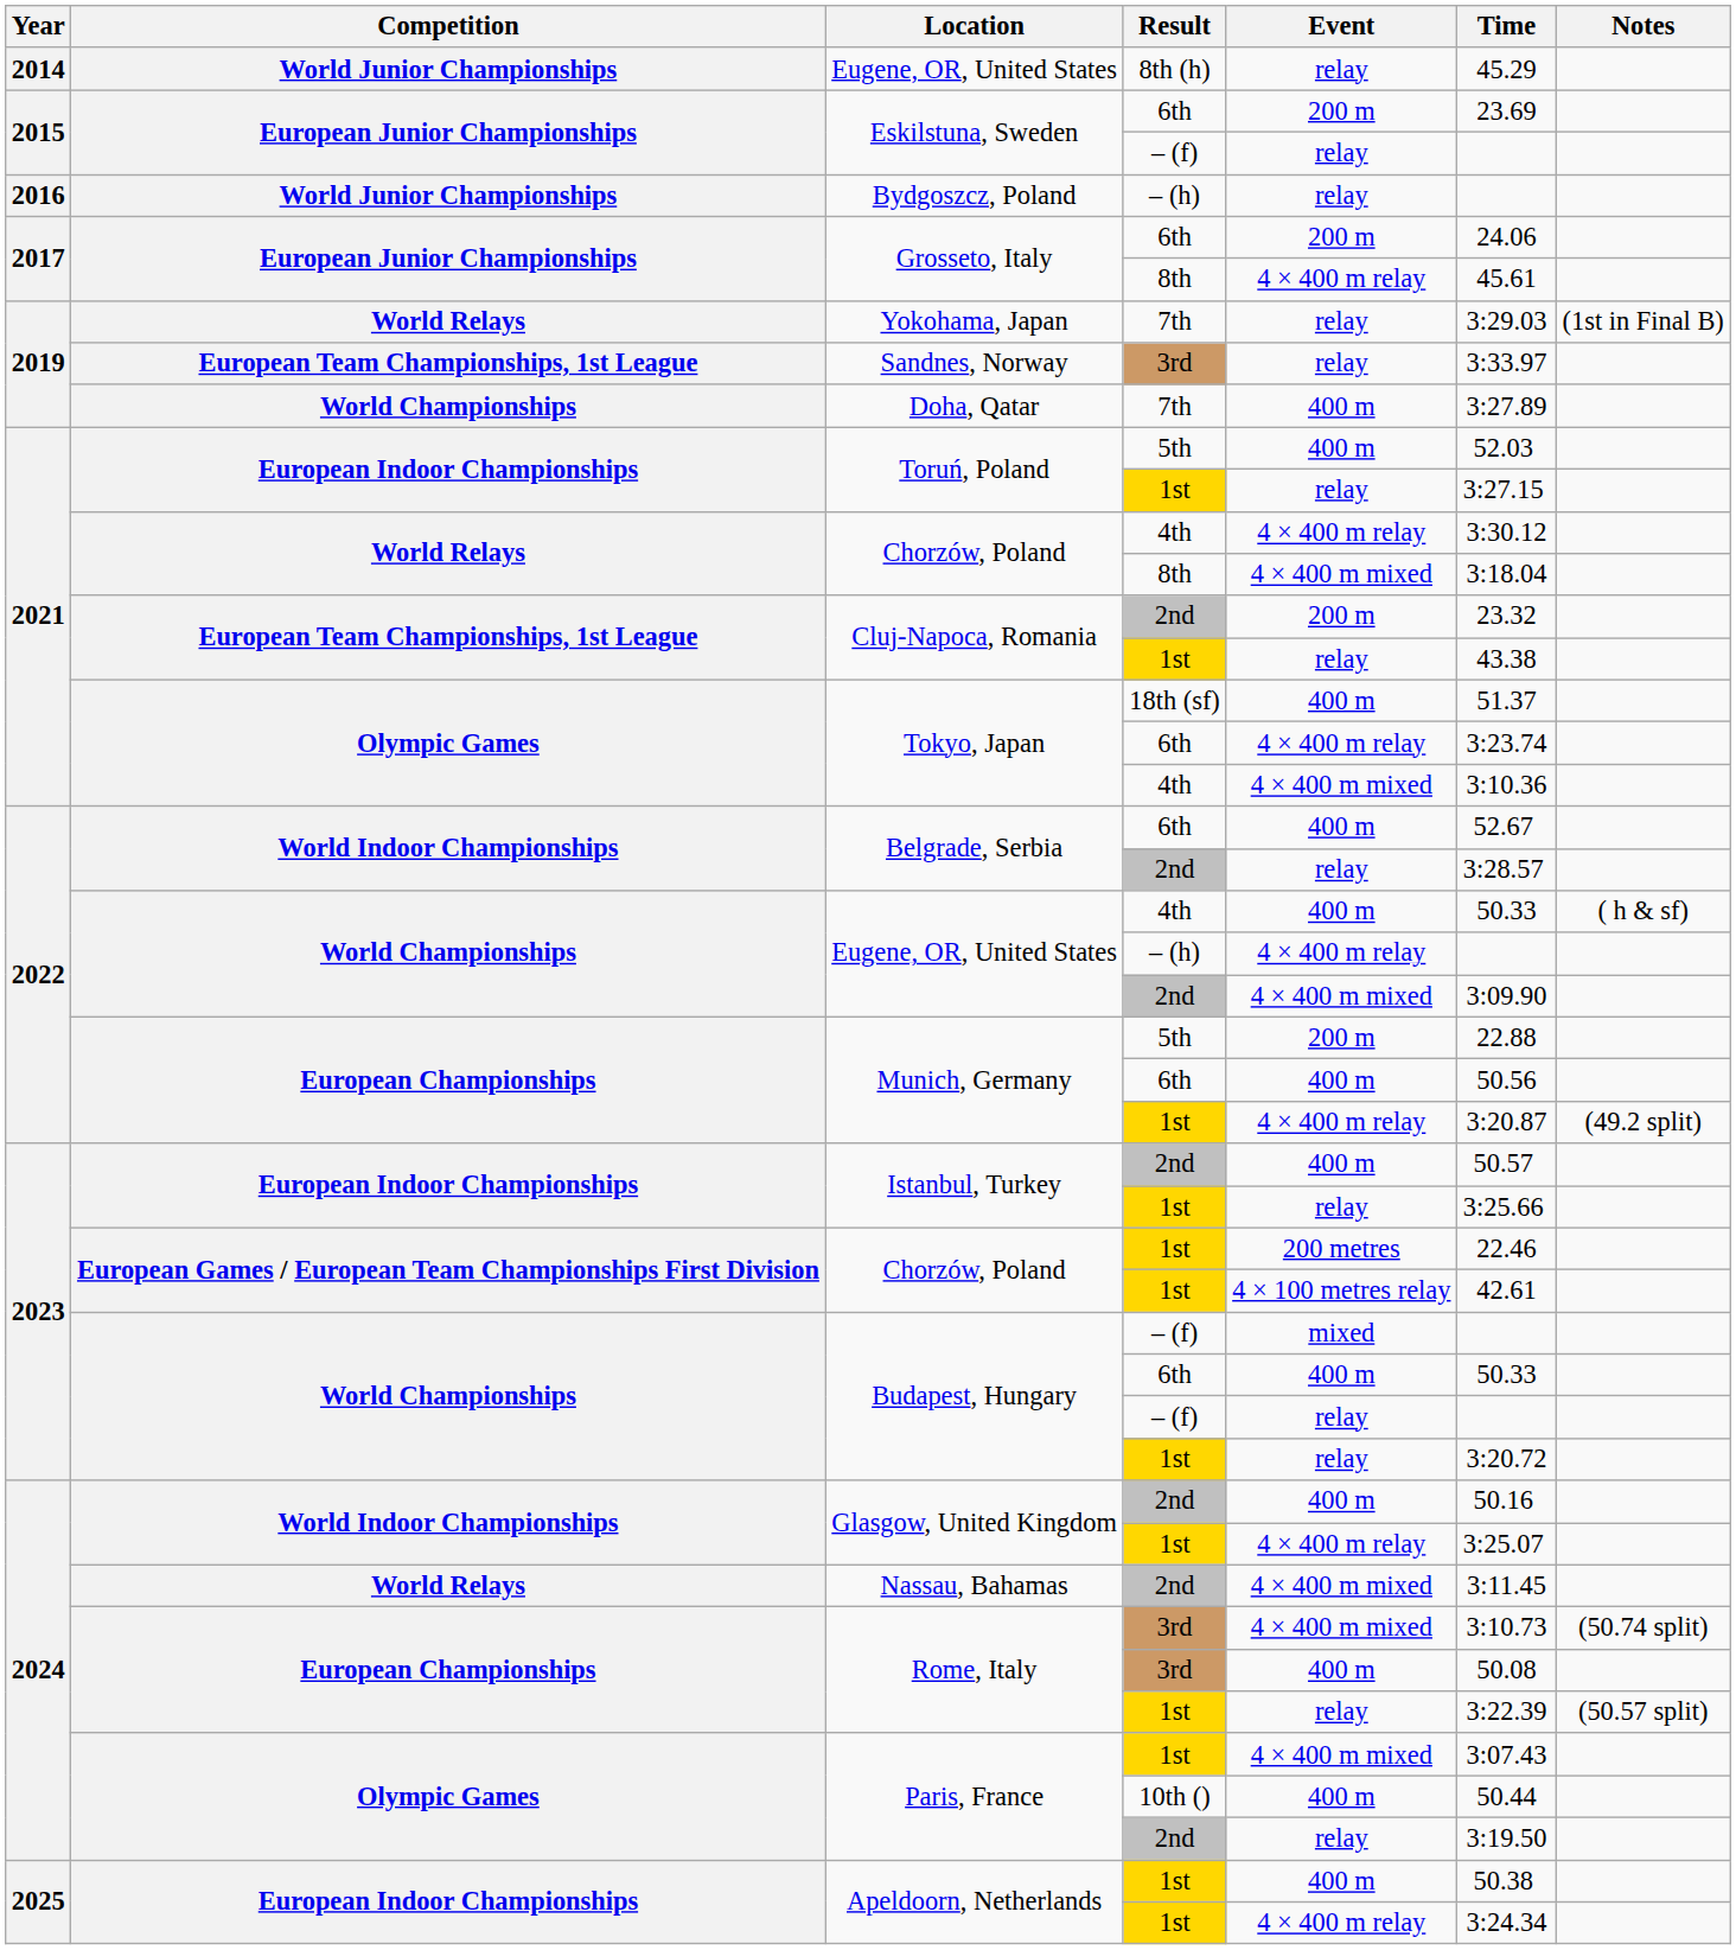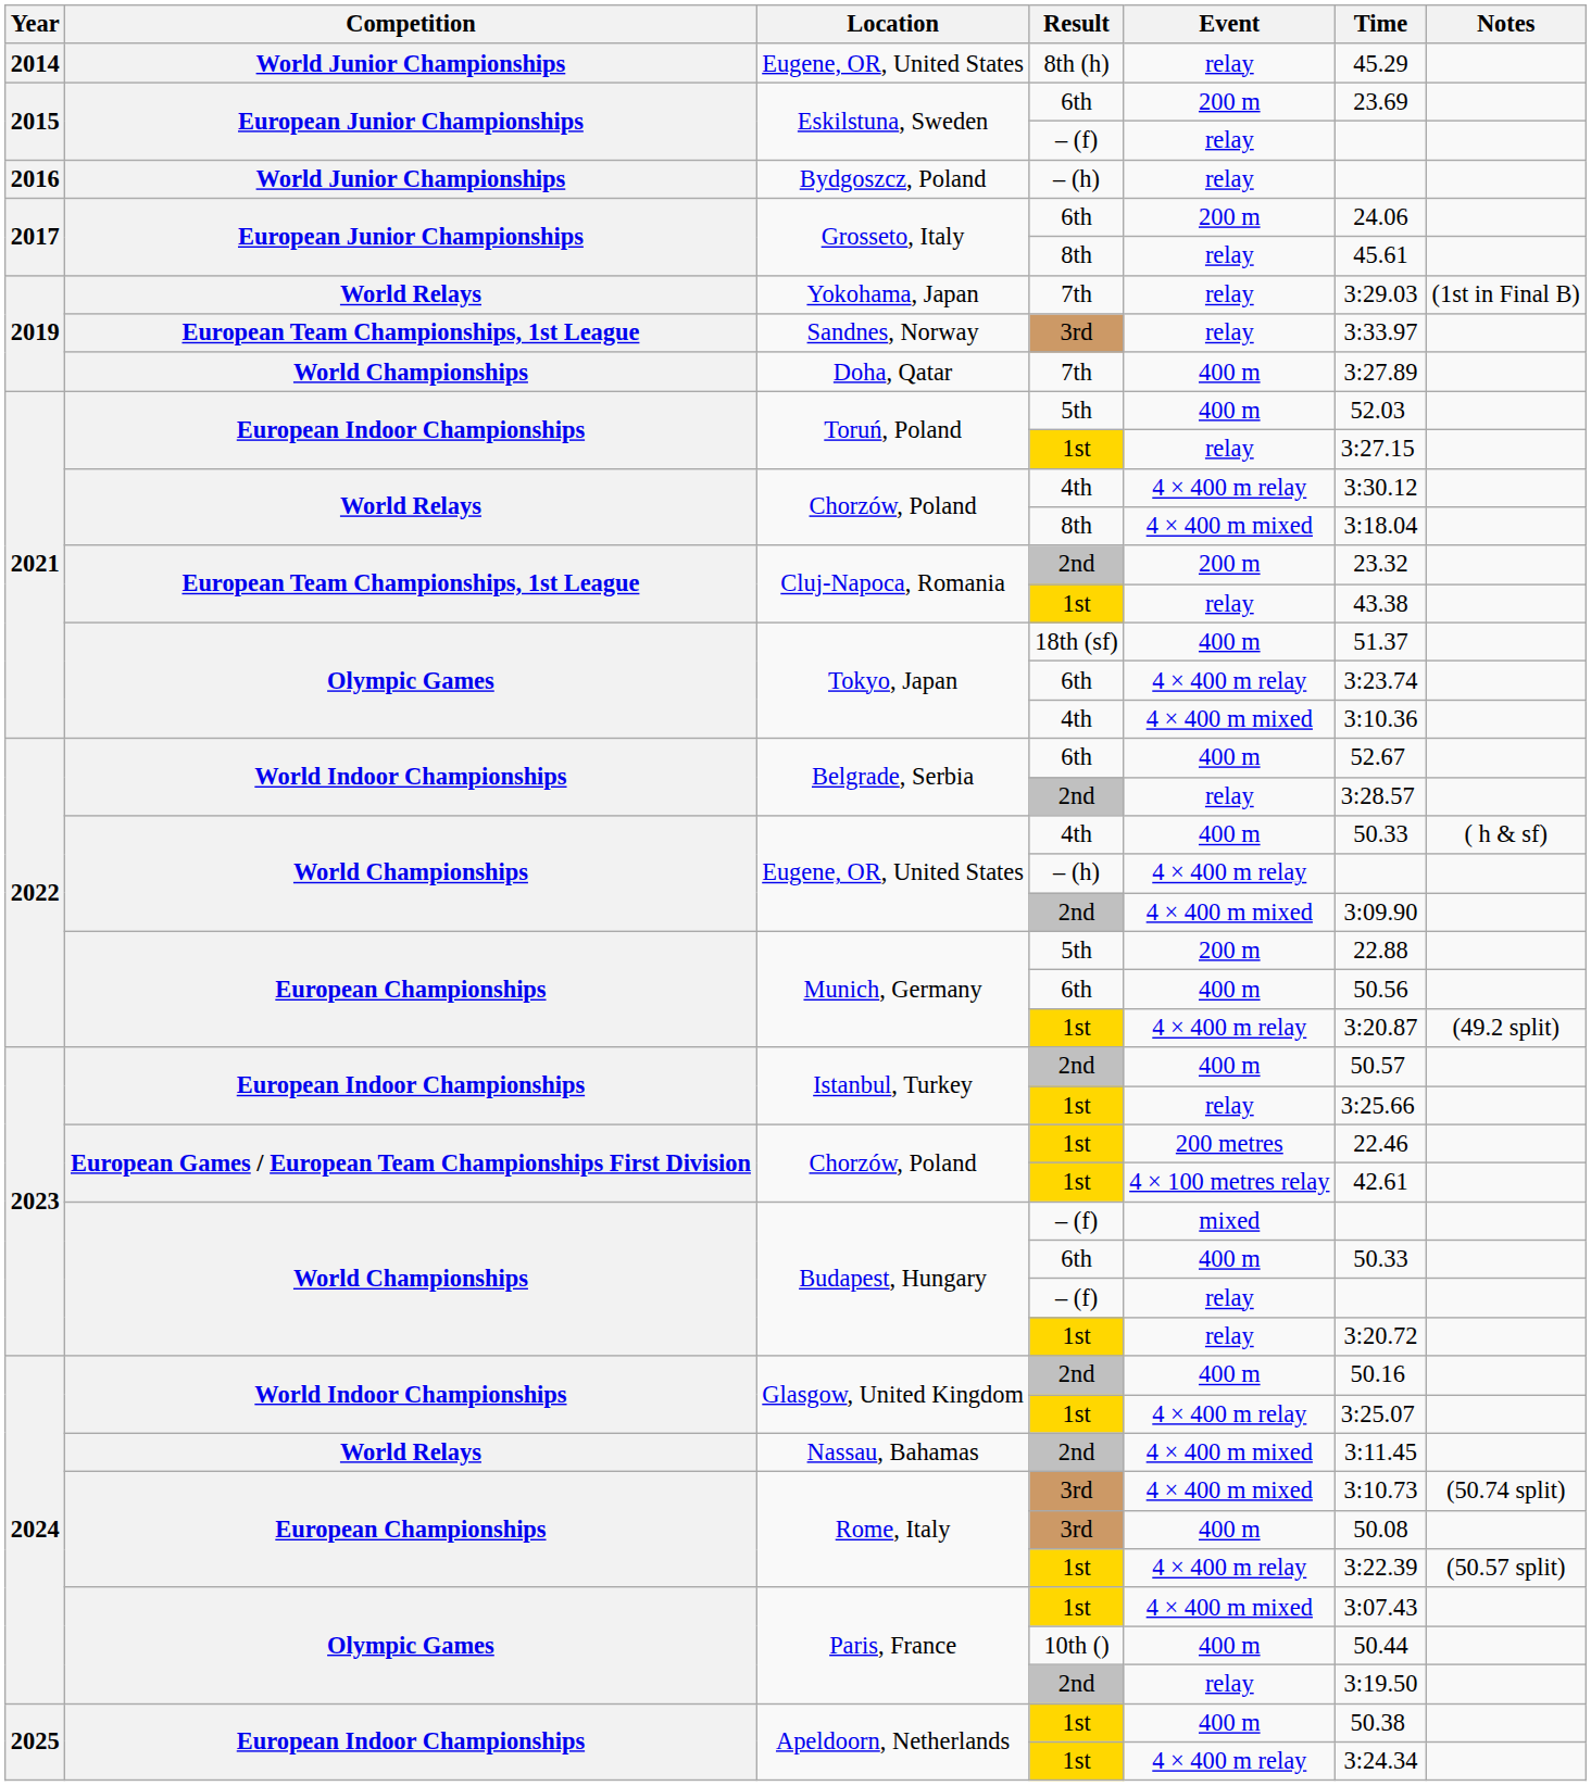 <table class="wikitable" style="text-align:center">
 <tr>
 <th scope="col">Year</th>
 <th scope="col">Competition</th>
 <th scope="col">Location</th>
 <th scope="col">Result</th>
 <th scope="col">Event</th>
 <th scope="col">Time</th>
 <th scope="col">Notes</th>
 </tr>
 <tr>
 <th scope="row">2014</th>
 <th scope="row"><a href='#'>World Junior Championships</a></th>
 <td><a href='#'>Eugene, OR</a>, United States</td>
 <td>8th (h)</td>
 <td><a href='#'> relay</a></td>
 <td>45.29</td>
 <td></td>
 </tr>
 <tr>
 <th scope="rowgroup" rowspan=2>2015</th>
 <th scope="rowgroup" rowspan=2><a href='#'>European Junior Championships</a></th>
 <td rowspan=2><a href='#'>Eskilstuna</a>, Sweden</td>
 <td>6th</td>
 <td><a href='#'>200 m</a></td>
 <td>23.69</td>
 <td></td>
 </tr>
 <tr>
 <td>– (f)</td>
 <td><a href='#'> relay</a></td>
 <td></td>
 <td></td>
 </tr>
 <tr>
 <th scope="row">2016</th>
 <th scope="row"><a href='#'>World Junior Championships</a></th>
 <td><a href='#'>Bydgoszcz</a>, Poland</td>
 <td>– (h)</td>
 <td><a href='#'> relay</a></td>
 <td></td>
 <td></td>
 </tr>
 <tr>
 <th scope="rowgroup" rowspan=2>2017</th>
 <th scope="rowgroup" rowspan=2><a href='#'>European Junior Championships</a></th>
 <td rowspan=2><a href='#'>Grosseto</a>, Italy</td>
 <td>6th</td>
 <td><a href='#'>200 m</a></td>
 <td>24.06</td>
 <td></td>
 </tr>
 <tr>
 <td>8th</td>
-<td><a href='#'>4 × 400 m relay</a></td>
+<td><a href='#'> relay</a></td>
 <td>45.61</td>
 <td></td>
 </tr>
 <tr>
 <th scope="rowgroup" rowspan=3>2019</th>
 <th scope="row"><a href='#'>World Relays</a></th>
 <td><a href='#'>Yokohama</a>, Japan</td>
 <td>7th</td>
 <td><a href='#'> relay</a></td>
 <td>3:29.03</td>
 <td>(1st in Final B)</td>
 </tr>
 <tr>
 <th scope="row"><a href='#'>European Team Championships, 1st League</a></th>
 <td><a href='#'>Sandnes</a>, Norway</td>
 <td bgcolor=cc9966>3rd</td>
 <td><a href='#'> relay</a></td>
 <td>3:33.97</td>
 <td></td>
 </tr>
 <tr>
 <th scope="row"><a href='#'>World Championships</a></th>
 <td><a href='#'>Doha</a>, Qatar</td>
 <td>7th</td>
 <td><a href='#'>400 m</a></td>
 <td>3:27.89</td>
 <td></td>
 </tr>
 <tr>
 <th scope="rowgroup" rowspan=9>2021</th>
 <th scope="rowgroup" rowspan=2><a href='#'>European Indoor Championships</a></th>
 <td rowspan=2><a href='#'>Toruń</a>, Poland</td>
 <td>5th</td>
 <td><a href='#'>400 m</a> </td>
 <td>52.03 </td>
 <td></td>
 </tr>
 <tr>
 <td bgcolor=gold>1st</td>
 <td><a href='#'> relay</a> </td>
 <td>3:27.15 </td>
 <td>  </td>
 </tr>
 <tr>
 <th scope="rowgroup" rowspan=2><a href='#'>World Relays</a></th>
 <td rowspan=2><a href='#'>Chorzów</a>, Poland</td>
 <td>4th</td>
 <td><a href='#'>4 × 400 m relay</a></td>
 <td>3:30.12</td>
 <td></td>
 </tr>
 <tr>
 <td>8th</td>
 <td><a href='#'>4 × 400 m mixed</a></td>
 <td>3:18.04</td>
 <td></td>
 </tr>
 <tr>
 <th scope="rowgroup" rowspan=2><a href='#'>European Team Championships, 1st League</a></th>
 <td rowspan=2><a href='#'>Cluj-Napoca</a>, Romania</td>
 <td bgcolor=silver>2nd</td>
 <td><a href='#'>200 m</a></td>
 <td>23.32</td>
 <td></td>
 </tr>
 <tr>
 <td bgcolor=gold>1st</td>
 <td><a href='#'> relay</a></td>
 <td>43.38</td>
 <td></td>
 </tr>
 <tr>
 <th scope="rowgroup" rowspan=3><a href='#'>Olympic Games</a></th>
 <td rowspan=3><a href='#'>Tokyo</a>, Japan</td>
 <td>18th (sf)</td>
 <td><a href='#'>400 m</a></td>
 <td>51.37</td>
 <td></td>
 </tr>
 <tr>
 <td>6th</td>
 <td><a href='#'>4 × 400 m relay</a></td>
 <td>3:23.74</td>
 <td></td>
 </tr>
 <tr>
 <td>4th</td>
 <td><a href='#'>4 × 400 m mixed</a></td>
 <td>3:10.36</td>
 <td></td>
 </tr>
 <tr>
 <th scope="rowgroup" rowspan=8>2022</th>
 <th scope="rowgroup" rowspan=2><a href='#'>World Indoor Championships</a></th>
 <td rowspan=2><a href='#'>Belgrade</a>, Serbia</td>
 <td>6th</td>
 <td><a href='#'>400 m</a> </td>
 <td>52.67 </td>
 <td></td>
 </tr>
 <tr>
 <td bgcolor=silver>2nd</td>
 <td><a href='#'> relay</a> </td>
 <td>3:28.57 </td>
 <td></td>
 </tr>
 <tr>
 <th scope="rowgroup" rowspan=3><a href='#'>World Championships</a></th>
 <td rowspan=3><a href='#'>Eugene, OR</a>, United States</td>
 <td>4th</td>
 <td><a href='#'>400 m</a></td>
 <td>50.33</td>
 <td>( h & sf)</td>
 </tr>
 <tr>
 <td>– (h)</td>
 <td><a href='#'>4 × 400 m relay</a></td>
 <td></td>
 <td></td>
 </tr>
 <tr>
 <td bgcolor=silver>2nd</td>
 <td><a href='#'>4 × 400 m mixed</a></td>
 <td>3:09.90</td>
 <td></td>
 </tr>
 <tr>
 <th scope="rowgroup" rowspan=3><a href='#'>European Championships</a></th>
 <td rowspan=3><a href='#'>Munich</a>, Germany</td>
 <td>5th</td>
 <td><a href='#'>200 m</a></td>
 <td>22.88</td>
 <td></td>
 </tr>
 <tr>
 <td>6th</td>
 <td><a href='#'>400 m</a></td>
 <td>50.56</td>
 <td></td>
 </tr>
 <tr>
 <td bgcolor=gold>1st</td>
 <td><a href='#'>4 × 400 m relay</a></td>
 <td>3:20.87</td>
 <td>  (49.2 split)</td>
 </tr>
 <tr>
 <th scope="rowgroup" rowspan=8>2023</th>
 <th scope="rowgroup" rowspan=2><a href='#'>European Indoor Championships</a></th>
 <td rowspan=2><a href='#'>Istanbul</a>, Turkey</td>
 <td bgcolor=silver>2nd</td>
 <td><a href='#'>400 m</a> </td>
 <td>50.57 </td>
 <td></td>
 </tr>
 <tr>
 <td bgcolor=gold>1st</td>
 <td><a href='#'> relay</a> </td>
 <td>3:25.66 </td>
 <td> </td>
 </tr>
 <tr>
 <th scope="rowgroup" rowspan=2><a href='#'>European Games</a> / <a href='#'>European Team Championships First Division</a></th>
 <td rowspan=2><a href='#'>Chorzów</a>, Poland</td>
 <td bgcolor=gold>1st</td>
 <td><a href='#'>200 metres</a></td>
 <td>22.46</td>
 <td></td>
 </tr>
 <tr>
 <td bgcolor=gold>1st</td>
 <td><a href='#'>4 × 100 metres relay</a></td>
 <td>42.61</td>
 <td></td>
 </tr>
 <tr>
 <th scope="rowgroup" rowspan="4"><a href='#'>World Championships</a></th>
 <td rowspan="4"><a href='#'>Budapest</a>, Hungary</td>
 <td>– (f)</td>
 <td><a href='#'> mixed</a></td>
 <td></td>
 <td></td>
 </tr>
 <tr>
 <td>6th</td>
 <td><a href='#'>400 m</a></td>
 <td>50.33</td>
 <td></td>
 </tr>
 <tr>
 <td>– (f)</td>
 <td><a href='#'> relay</a></td>
 <td></td>
 <td></td>
 </tr>
 <tr>
 <td bgcolor=gold>1st</td>
 <td><a href='#'> relay</a></td>
 <td>3:20.72</td>
 <td> </td>
 </tr>
 <tr>
 <th scope="rowgroup" rowspan="9">2024</th>
 <th scope="rowgroup" rowspan="2"><a href='#'>World Indoor Championships</a></th>
 <td rowspan="2"><a href='#'>Glasgow</a>, United Kingdom</td>
 <td bgcolor=silver>2nd</td>
 <td><a href='#'>400 m</a> </td>
 <td>50.16 </td>
 <td></td>
 </tr>
 <tr>
 <td bgcolor=gold>1st</td>
 <td><a href='#'>4 × 400 m relay</a> </td>
 <td>3:25.07 </td>
 <td></td>
 </tr>
 <tr>
 <th scope="row"><a href='#'>World Relays</a></th>
 <td><a href='#'>Nassau</a>, Bahamas</td>
 <td bgcolor=silver>2nd</td>
 <td><a href='#'>4 × 400 m mixed</a></td>
 <td>3:11.45</td>
 <td></td>
 </tr>
 <tr>
 <th scope="rowgroup" rowspan="3"><a href='#'>European Championships</a></th>
 <td rowspan="3"><a href='#'>Rome</a>, Italy</td>
 <td bgcolor=cc9966>3rd</td>
 <td><a href='#'>4 × 400 m mixed</a></td>
 <td>3:10.73</td>
 <td>(50.74 split)</td>
 </tr>
 <tr>
 <td bgcolor=cc9966>3rd</td>
 <td><a href='#'>400 m</a></td>
 <td>50.08</td>
 <td></td>
 </tr>
 <tr>
 <td bgcolor=gold>1st</td>
-<td><a href='#'> relay</a></td>
+<td><a href='#'>4 × 400 m relay</a></td>
 <td>3:22.39</td>
 <td>(50.57 split)</td>
 </tr>
 <tr>
 <th scope="rowgroup" rowspan="3"><a href='#'>Olympic Games</a></th>
 <td rowspan="3"><a href='#'>Paris</a>, France</td>
 <td bgcolor=gold>1st</td>
 <td><a href='#'>4 × 400 m mixed</a></td>
 <td>3:07.43</td>
 <td></td>
 </tr>
 <tr>
 <td>10th ()</td>
 <td><a href='#'>400 m</a></td>
 <td>50.44</td>
 <td></td>
 </tr>
 <tr>
 <td bgcolor=silver>2nd</td>
 <td><a href='#'> relay</a></td>
 <td>3:19.50</td>
 <td></td>
 </tr>
 <tr>
 <th scope="row" rowspan=2>2025</th>
 <th scope="row" rowspan=2><a href='#'>European Indoor Championships</a></th>
 <td rowspan=2><a href='#'>Apeldoorn</a>, Netherlands</td>
 <td bgcolor=gold>1st</td>
 <td><a href='#'>400 m</a></td>
 <td>50.38 </td>
 <td></td>
 </tr>
 <tr>
 <td bgcolor=gold>1st</td>
 <td><a href='#'>4 × 400 m relay</a></td>
 <td>3:24.34 </td>
 <td></td>
 </tr>
 </table>
